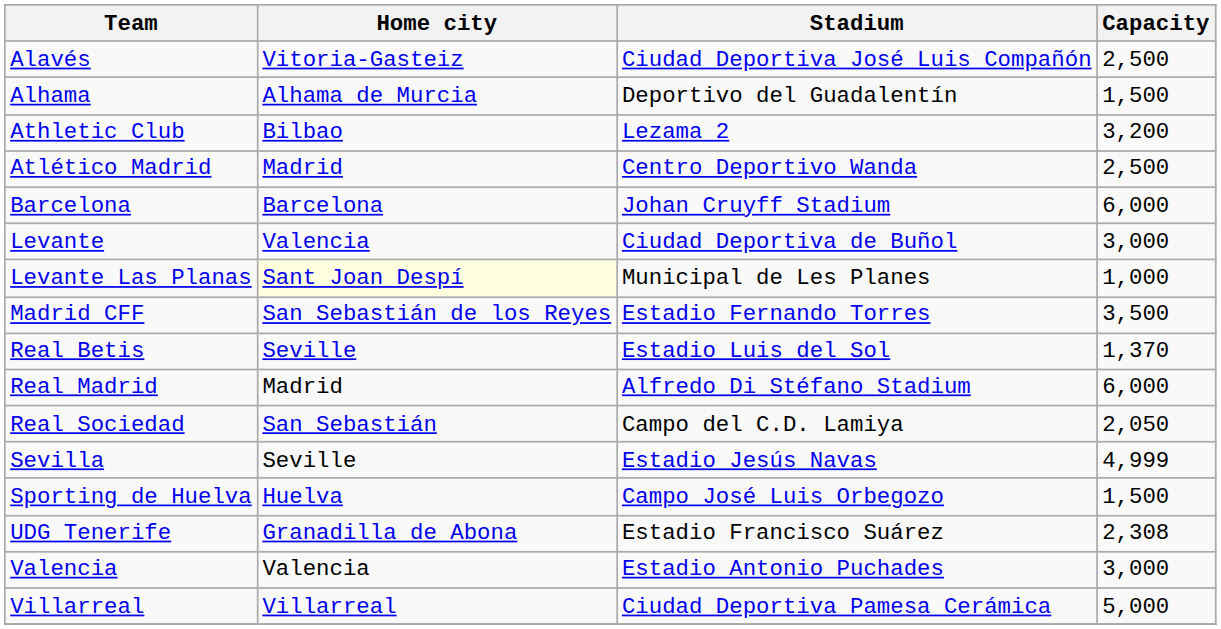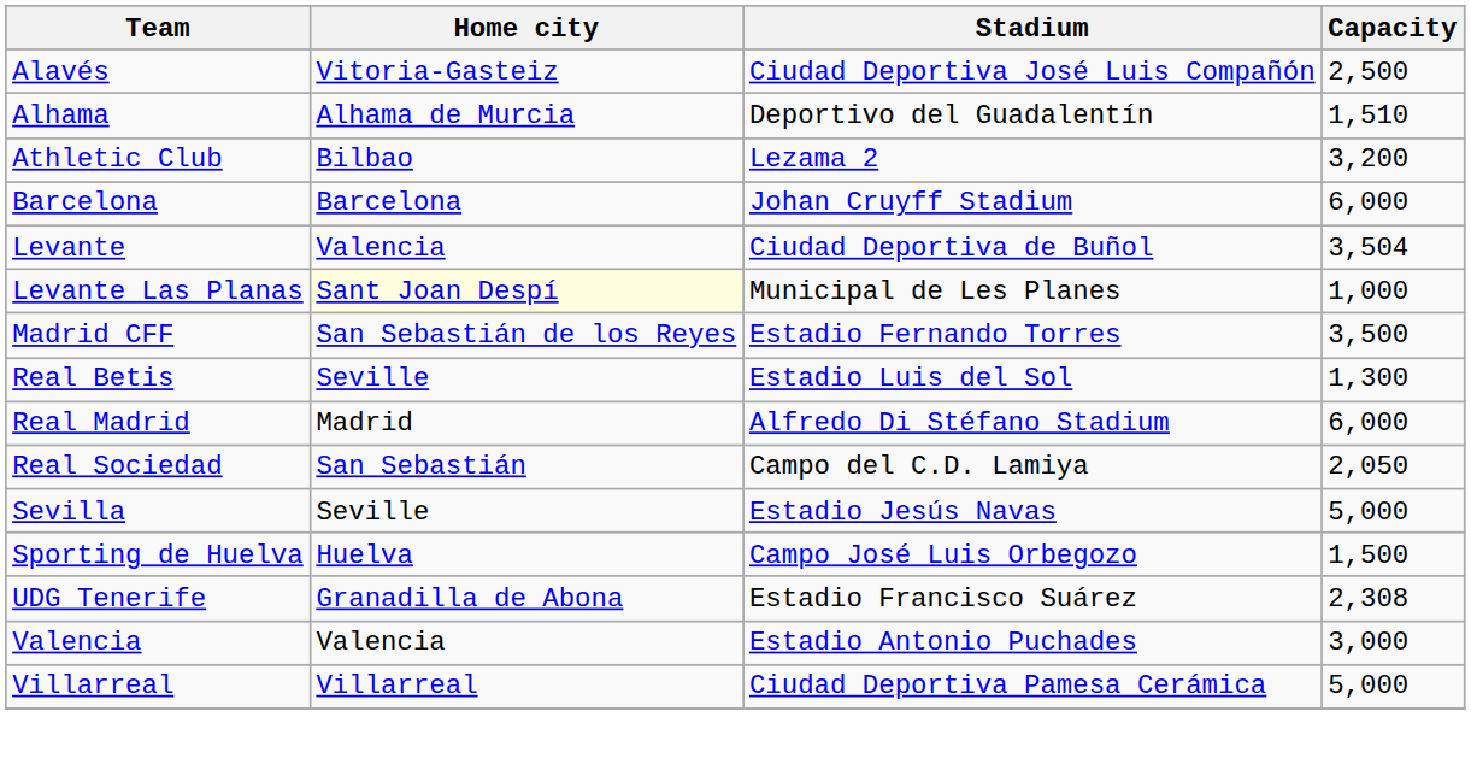 <table class="wikitable sortable">
 <tr>
 <th>Team</th>
 <th>Home city</th>
 <th>Stadium</th>
 <th>Capacity</th>
 </tr>
 <tr>
 <td><a href='#'>Alavés</a></td>
 <td><a href='#'>Vitoria-Gasteiz</a></td>
 <td><a href='#'>Ciudad Deportiva José Luis Compañón</a></td>
 <td>2,500</td>
 </tr>
 <tr>
 <td><a href='#'>Alhama</a></td>
 <td><a href='#'>Alhama de Murcia</a></td>
 <td>Deportivo del Guadalentín</td>
-<td>1,500</td>
+<td>1,510</td>
 </tr>
 <tr>
 <td><a href='#'>Athletic Club</a></td>
 <td><a href='#'>Bilbao</a></td>
 <td><a href='#'>Lezama 2</a></td>
 <td>3,200</td>
-</tr>
-<tr>
-<td><a href='#'>Atlético Madrid</a></td>
-<td><a href='#'>Madrid</a></td>
-<td><a href='#'>Centro Deportivo Wanda</a></td>
-<td>2,500</td>
 </tr>
 <tr>
 <td><a href='#'>Barcelona</a></td>
 <td><a href='#'>Barcelona</a></td>
 <td><a href='#'>Johan Cruyff Stadium</a></td>
 <td>6,000</td>
 </tr>
 <tr>
 <td><a href='#'>Levante</a></td>
 <td><a href='#'>Valencia</a></td>
 <td><a href='#'>Ciudad Deportiva de Buñol</a></td>
-<td>3,000</td>
+<td>3,504</td>
 </tr>
 <tr>
 <td><a href='#'>Levante Las Planas</a></td>
 <td style="background: lightyellow;"><a href='#'>Sant Joan Despí</a></td>
 <td>Municipal de Les Planes</td>
 <td>1,000</td>
 </tr>
 <tr>
 <td><a href='#'>Madrid CFF</a></td>
 <td><a href='#'>San Sebastián de los Reyes</a></td>
 <td><a href='#'>Estadio Fernando Torres</a></td>
 <td>3,500</td>
 </tr>
 <tr>
 <td><a href='#'>Real Betis</a></td>
 <td><a href='#'>Seville</a></td>
 <td><a href='#'>Estadio Luis del Sol</a></td>
-<td>1,370</td>
+<td>1,300</td>
 </tr>
 <tr>
 <td><a href='#'>Real Madrid</a></td>
 <td>Madrid</td>
 <td><a href='#'>Alfredo Di Stéfano Stadium</a></td>
 <td>6,000</td>
 </tr>
 <tr>
 <td><a href='#'>Real Sociedad</a></td>
 <td><a href='#'>San Sebastián</a></td>
 <td>Campo del C.D. Lamiya</td>
 <td>2,050</td>
 </tr>
 <tr>
 <td><a href='#'>Sevilla</a></td>
 <td>Seville</td>
 <td><a href='#'>Estadio Jesús Navas</a></td>
-<td>4,999</td>
+<td>5,000</td>
 </tr>
 <tr>
 <td><a href='#'>Sporting de Huelva</a></td>
 <td><a href='#'>Huelva</a></td>
 <td><a href='#'>Campo José Luis Orbegozo</a></td>
 <td>1,500</td>
 </tr>
 <tr>
 <td><a href='#'>UDG Tenerife</a></td>
 <td><a href='#'>Granadilla de Abona</a></td>
 <td>Estadio Francisco Suárez</td>
 <td>2,308</td>
 </tr>
 <tr>
 <td><a href='#'>Valencia</a></td>
 <td>Valencia</td>
 <td><a href='#'>Estadio Antonio Puchades</a></td>
 <td>3,000</td>
 </tr>
 <tr>
 <td><a href='#'>Villarreal</a></td>
 <td><a href='#'>Villarreal</a></td>
 <td><a href='#'>Ciudad Deportiva Pamesa Cerámica</a></td>
 <td>5,000</td>
 </tr>
 <tr>
 </tr>
 </table>
